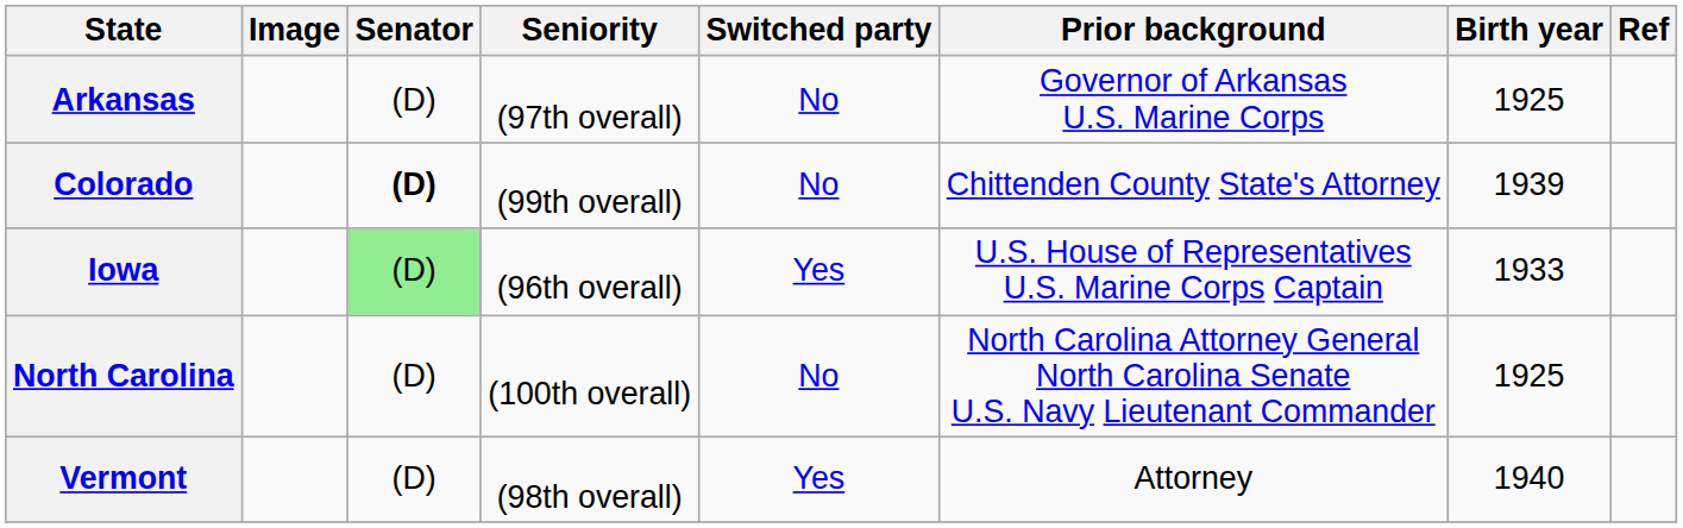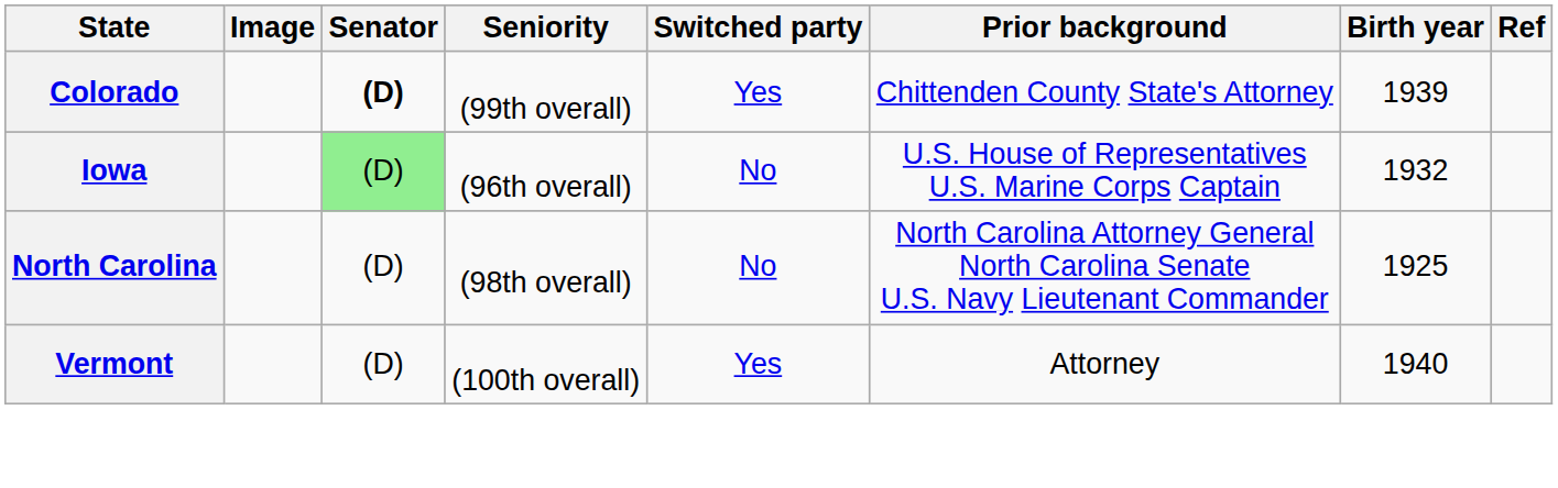 <table class="sortable wikitable" style="text-align:center">
 <tr>
 <th>State</th>
 <th>Image</th>
 <th>Senator</th>
 <th>Seniority</th>
 <th>Switched party</th>
 <th>Prior background</th>
 <th>Birth year</th>
 <th>Ref</th>
 </tr>
 <tr>
-<th><a href='#'>Arkansas</a></th>
-<td></td>
-<td> (D)</td>
-<td><br>(97th overall)</td>
-<td><a href='#'>No</a><br></td>
-<td><a href='#'>Governor of Arkansas</a><br><a href='#'>U.S. Marine Corps</a></td>
-<td>1925</td>
-<td></td>
-</tr>
-<tr>
 <th><a href='#'>Colorado</a></th>
 <td></td>
 <td><strong> (D)</strong></td>
 <td><br>(99th overall)</td>
-<td><a href='#'>No</a><br></td>
+<td><a href='#'>Yes</a><br></td>
 <td><a href='#'>Chittenden County</a> <a href='#'>State's Attorney</a></td>
 <td>1939</td>
 <td></td>
 </tr>
 <tr>
 <th><a href='#'>Iowa</a></th>
 <td></td>
 <td style="background: lightgreen;"> (D)</td>
 <td><br>(96th overall)</td>
-<td><a href='#'>Yes</a><br></td>
+<td><a href='#'>No</a><br></td>
 <td><a href='#'>U.S. House of Representatives</a><br><a href='#'>U.S. Marine Corps</a> <a href='#'>Captain</a></td>
-<td>1933</td>
+<td>1932</td>
 <td></td>
 </tr>
 <tr>
 <th><a href='#'>North Carolina</a></th>
 <td></td>
 <td> (D)</td>
-<td><br>(100th overall)</td>
+<td><br>(98th overall)</td>
 <td><a href='#'>No</a><br></td>
 <td><a href='#'>North Carolina Attorney General</a><br><a href='#'>North Carolina Senate</a><br><a href='#'>U.S. Navy</a> <a href='#'>Lieutenant Commander</a></td>
 <td>1925</td>
 <td></td>
 </tr>
 <tr>
 <th><a href='#'>Vermont</a></th>
 <td></td>
 <td> (D)</td>
-<td><br>(98th overall)</td>
+<td><br>(100th overall)</td>
 <td><a href='#'>Yes</a><br></td>
 <td>Attorney</td>
 <td>1940</td>
 <td></td>
 </tr>
 </table>
